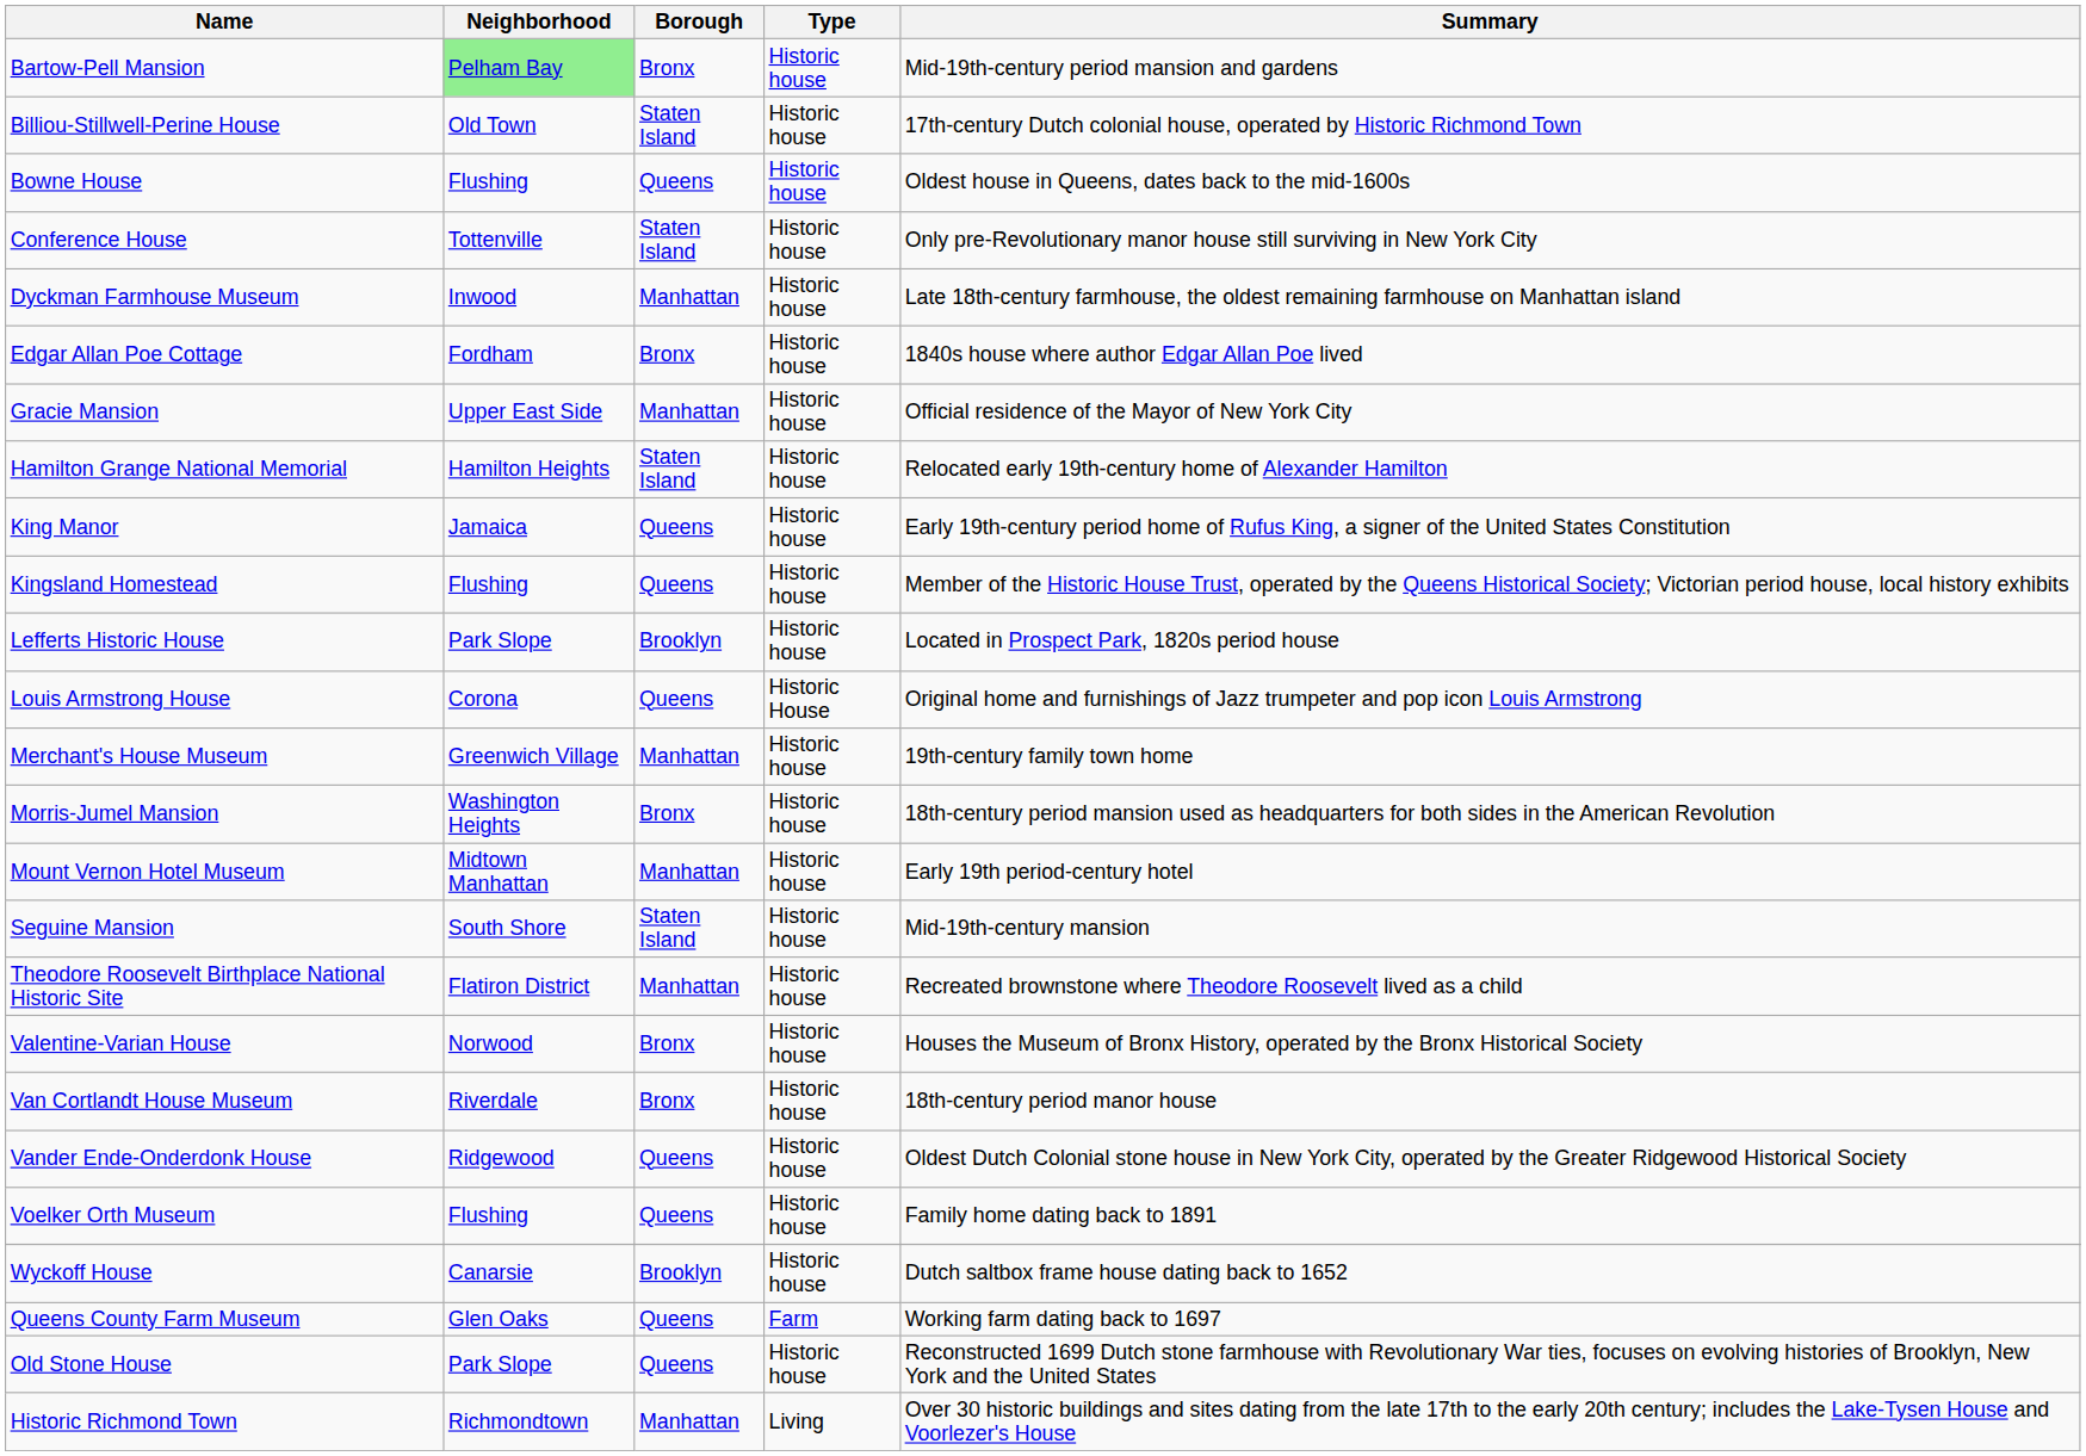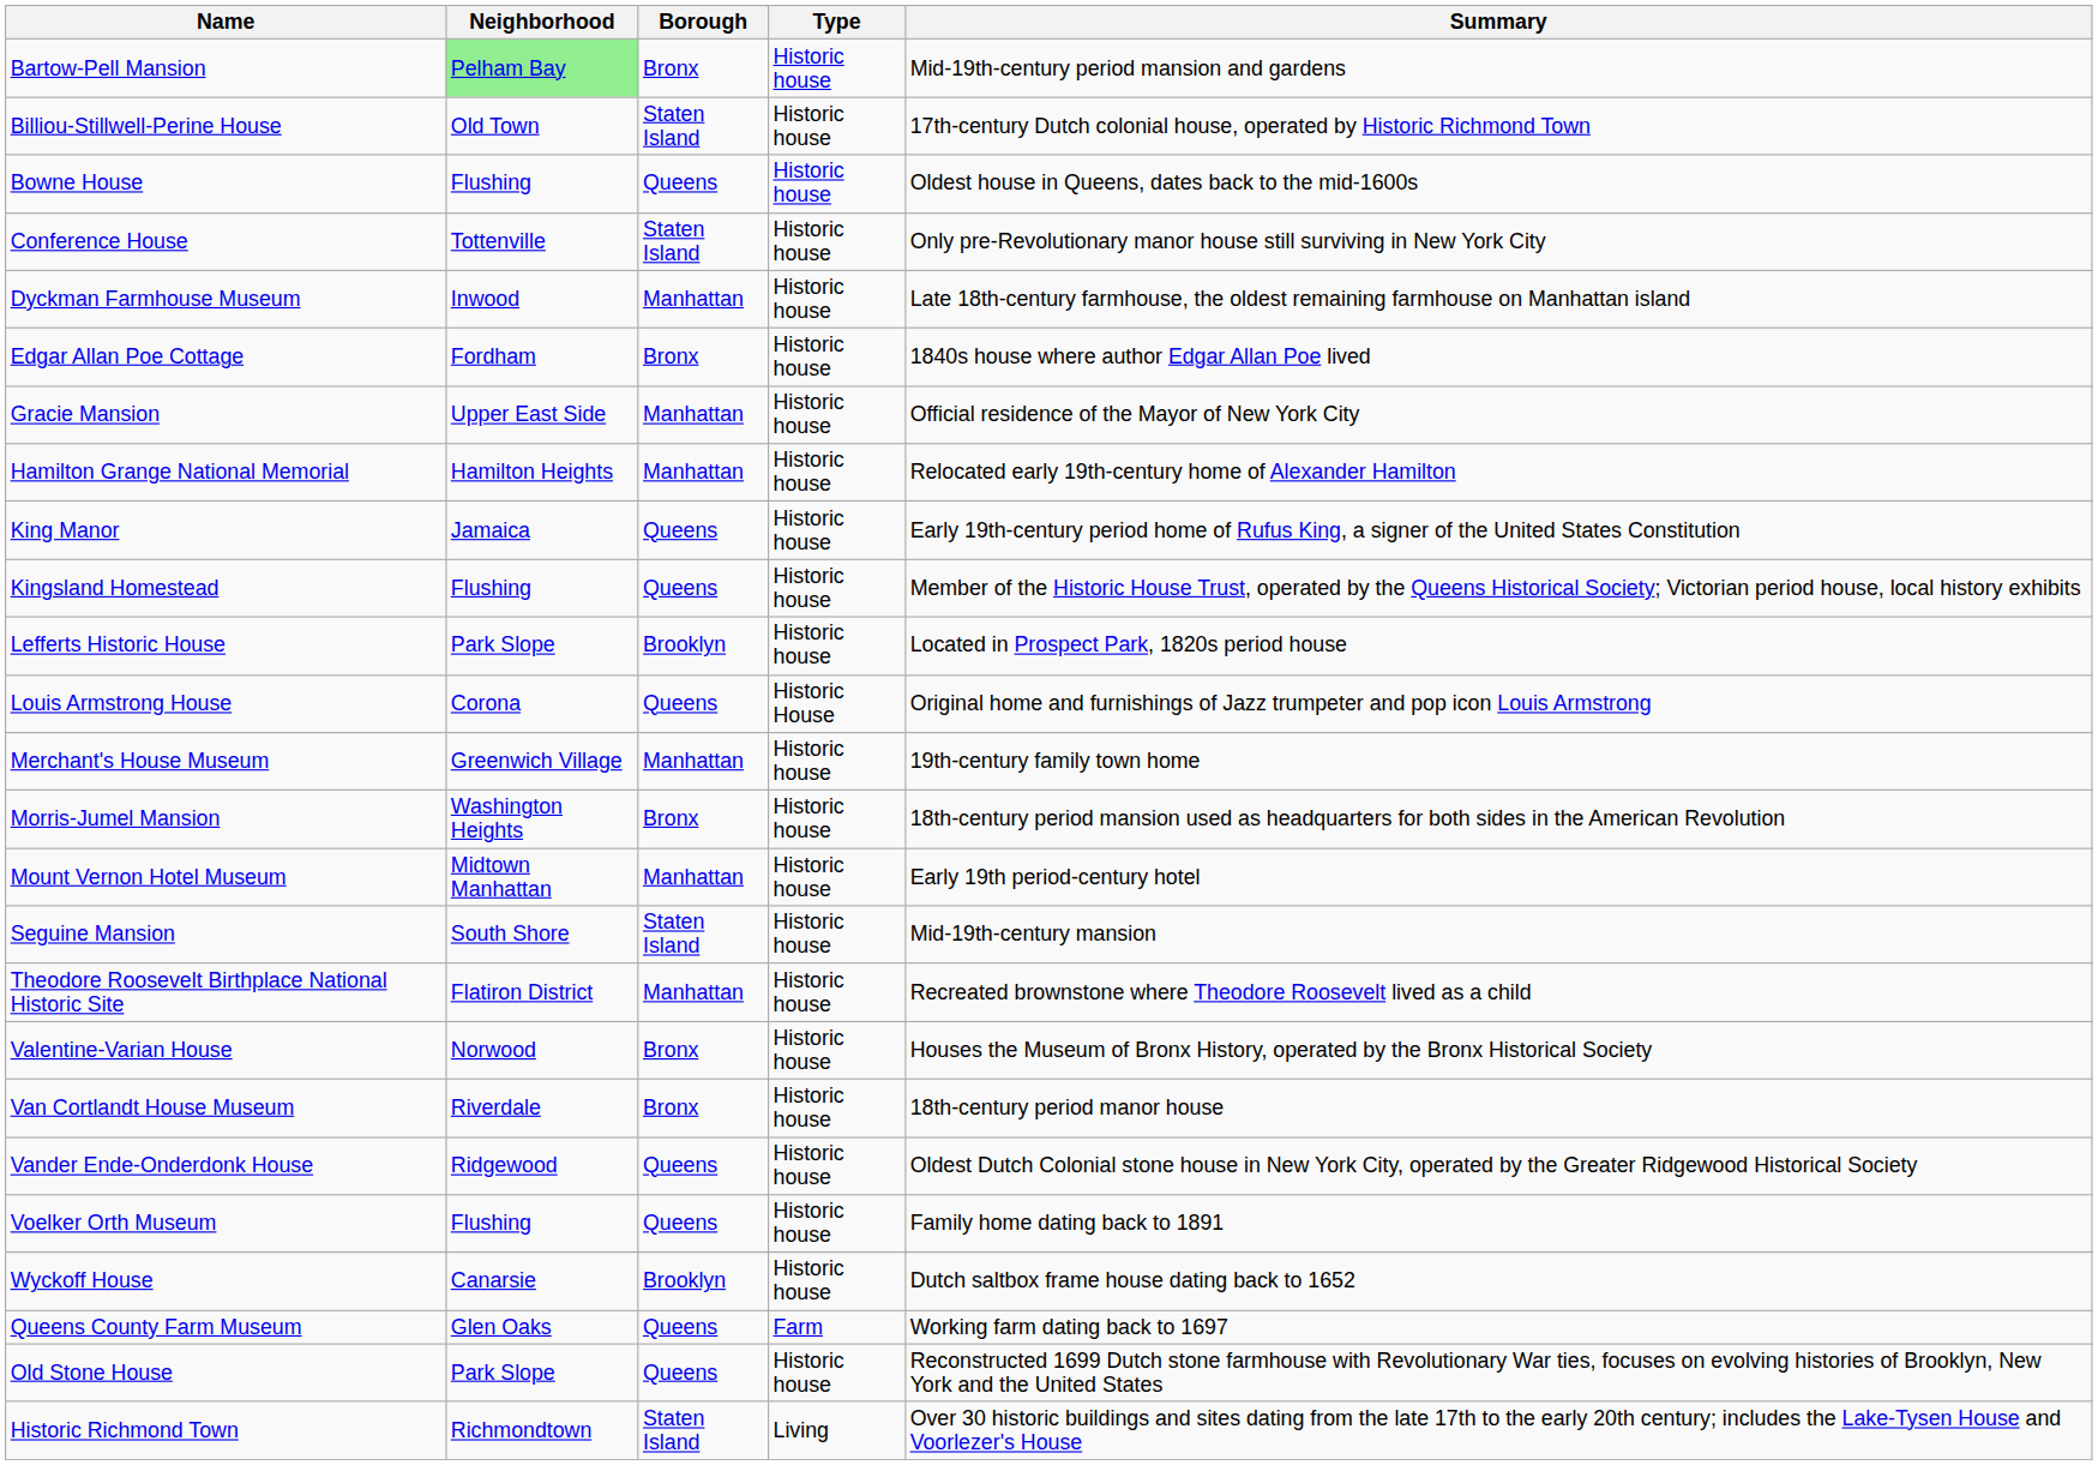 <table class="wikitable sortable">
 <tr>
 <th>Name</th>
 <th>Neighborhood</th>
 <th>Borough</th>
 <th>Type</th>
 <th>Summary</th>
 </tr>
 <tr>
 <td><a href='#'>Bartow-Pell Mansion</a></td>
 <td style="background: lightgreen;"><a href='#'>Pelham Bay</a></td>
 <td><a href='#'>Bronx</a></td>
 <td><a href='#'>Historic house</a></td>
 <td>Mid-19th-century period mansion and gardens</td>
 </tr>
 <tr>
 <td><a href='#'>Billiou-Stillwell-Perine House</a></td>
 <td><a href='#'>Old Town</a></td>
 <td><a href='#'>Staten Island</a></td>
 <td>Historic house</td>
 <td>17th-century Dutch colonial house, operated by <a href='#'>Historic Richmond Town</a></td>
 </tr>
 <tr>
 <td><a href='#'>Bowne House</a></td>
 <td><a href='#'>Flushing</a></td>
 <td><a href='#'>Queens</a></td>
 <td><a href='#'>Historic house</a></td>
 <td>Oldest house in Queens, dates back to the mid-1600s</td>
 </tr>
 <tr>
 <td><a href='#'>Conference House</a></td>
 <td><a href='#'>Tottenville</a></td>
 <td><a href='#'>Staten Island</a></td>
 <td>Historic house</td>
 <td>Only pre-Revolutionary manor house still surviving in New York City</td>
 </tr>
 <tr>
 <td><a href='#'>Dyckman Farmhouse Museum</a></td>
 <td><a href='#'>Inwood</a></td>
 <td><a href='#'>Manhattan</a></td>
 <td>Historic house</td>
 <td>Late 18th-century farmhouse, the oldest remaining farmhouse on Manhattan island</td>
 </tr>
 <tr>
 <td><a href='#'>Edgar Allan Poe Cottage</a></td>
 <td><a href='#'>Fordham</a></td>
 <td><a href='#'>Bronx</a></td>
 <td>Historic house</td>
 <td>1840s house where author <a href='#'>Edgar Allan Poe</a> lived</td>
 </tr>
 <tr>
 <td><a href='#'>Gracie Mansion</a></td>
 <td><a href='#'>Upper East Side</a></td>
 <td><a href='#'>Manhattan</a></td>
 <td>Historic house</td>
 <td>Official residence of the Mayor of New York City</td>
 </tr>
 <tr>
 <td><a href='#'>Hamilton Grange National Memorial</a></td>
 <td><a href='#'>Hamilton Heights</a></td>
-<td><a href='#'>Staten Island</a></td>
+<td><a href='#'>Manhattan</a></td>
 <td>Historic house</td>
 <td>Relocated early 19th-century home of <a href='#'>Alexander Hamilton</a></td>
 </tr>
 <tr>
 <td><a href='#'>King Manor</a></td>
 <td><a href='#'>Jamaica</a></td>
 <td><a href='#'>Queens</a></td>
 <td>Historic house</td>
 <td>Early 19th-century period home of <a href='#'>Rufus King</a>, a signer of the United States Constitution</td>
 </tr>
 <tr>
 <td><a href='#'>Kingsland Homestead</a></td>
 <td><a href='#'>Flushing</a></td>
 <td><a href='#'>Queens</a></td>
 <td>Historic house</td>
 <td>Member of the <a href='#'>Historic House Trust</a>, operated by the <a href='#'>Queens Historical Society</a>; Victorian period house, local history exhibits</td>
 </tr>
 <tr>
 <td><a href='#'>Lefferts Historic House</a></td>
 <td><a href='#'>Park Slope</a></td>
 <td><a href='#'>Brooklyn</a></td>
 <td>Historic house</td>
 <td>Located in <a href='#'>Prospect Park</a>, 1820s period house</td>
 </tr>
 <tr>
 <td><a href='#'>Louis Armstrong House</a></td>
 <td><a href='#'>Corona</a></td>
 <td><a href='#'>Queens</a></td>
 <td>Historic House</td>
 <td>Original home and furnishings of Jazz trumpeter and pop icon <a href='#'>Louis Armstrong</a></td>
 </tr>
 <tr>
 <td><a href='#'>Merchant's House Museum</a></td>
 <td><a href='#'>Greenwich Village</a></td>
 <td><a href='#'>Manhattan</a></td>
 <td>Historic house</td>
 <td>19th-century family town home</td>
 </tr>
 <tr>
 <td><a href='#'>Morris-Jumel Mansion</a></td>
 <td><a href='#'>Washington Heights</a></td>
 <td><a href='#'>Bronx</a></td>
 <td>Historic house</td>
 <td>18th-century period mansion used as headquarters for both sides in the American Revolution</td>
 </tr>
 <tr>
 <td><a href='#'>Mount Vernon Hotel Museum</a></td>
 <td><a href='#'>Midtown Manhattan</a></td>
 <td><a href='#'>Manhattan</a></td>
 <td>Historic house</td>
 <td>Early 19th period-century hotel</td>
 </tr>
 <tr>
 <td><a href='#'>Seguine Mansion</a></td>
 <td><a href='#'>South Shore</a></td>
 <td><a href='#'>Staten Island</a></td>
 <td>Historic house</td>
 <td>Mid-19th-century mansion</td>
 </tr>
 <tr>
 <td><a href='#'>Theodore Roosevelt Birthplace National Historic Site</a></td>
 <td><a href='#'>Flatiron District</a></td>
 <td><a href='#'>Manhattan</a></td>
 <td>Historic house</td>
 <td>Recreated brownstone where <a href='#'>Theodore Roosevelt</a> lived as a child</td>
 </tr>
 <tr>
 <td><a href='#'>Valentine-Varian House</a></td>
 <td><a href='#'>Norwood</a></td>
 <td><a href='#'>Bronx</a></td>
 <td>Historic house</td>
 <td>Houses the Museum of Bronx History, operated by the Bronx Historical Society</td>
 </tr>
 <tr>
 <td><a href='#'>Van Cortlandt House Museum</a></td>
 <td><a href='#'>Riverdale</a></td>
 <td><a href='#'>Bronx</a></td>
 <td>Historic house</td>
 <td>18th-century period manor house</td>
 </tr>
 <tr>
 <td><a href='#'>Vander Ende-Onderdonk House</a></td>
 <td><a href='#'>Ridgewood</a></td>
 <td><a href='#'>Queens</a></td>
 <td>Historic house</td>
 <td>Oldest Dutch Colonial stone house in New York City, operated by the Greater Ridgewood Historical Society</td>
 </tr>
 <tr>
 <td><a href='#'>Voelker Orth Museum</a></td>
 <td><a href='#'>Flushing</a></td>
 <td><a href='#'>Queens</a></td>
 <td>Historic house</td>
 <td>Family home dating back to 1891</td>
 </tr>
 <tr>
 </tr>
 <tr>
 <td><a href='#'>Wyckoff House</a></td>
 <td><a href='#'>Canarsie</a></td>
 <td><a href='#'>Brooklyn</a></td>
 <td>Historic house</td>
 <td>Dutch saltbox frame house dating back to 1652</td>
 </tr>
 <tr>
 <td><a href='#'>Queens County Farm Museum</a></td>
 <td><a href='#'>Glen Oaks</a></td>
 <td><a href='#'>Queens</a></td>
 <td><a href='#'>Farm</a></td>
 <td>Working farm dating back to 1697</td>
 </tr>
 <tr>
 <td><a href='#'>Old Stone House</a></td>
 <td><a href='#'>Park Slope</a></td>
 <td><a href='#'>Queens</a></td>
 <td>Historic house</td>
 <td>Reconstructed 1699 Dutch stone farmhouse with Revolutionary War ties, focuses on evolving histories of Brooklyn, New York and the United States</td>
 </tr>
 <tr>
 <td><a href='#'>Historic Richmond Town</a></td>
 <td><a href='#'>Richmondtown</a></td>
-<td><a href='#'>Manhattan</a></td>
+<td><a href='#'>Staten Island</a></td>
 <td>Living</td>
 <td>Over 30 historic buildings and sites dating from the late 17th to the early 20th century; includes the <a href='#'>Lake-Tysen House</a> and <a href='#'>Voorlezer's House</a></td>
 </tr>
 </table>
